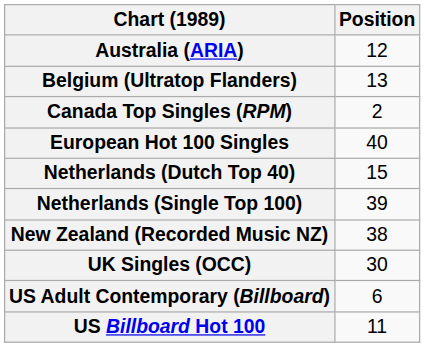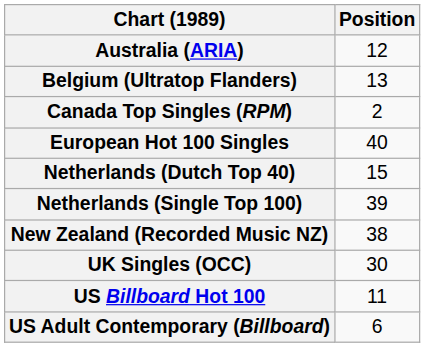 <table class="wikitable sortable plainrowheaders">
 <tr>
 <th scope="col">Chart (1989)</th>
 <th scope="col">Position</th>
 </tr>
 <tr>
 <th scope="row">Australia (<a href='#'>ARIA</a>)</th>
 <td style="text-align:center;">12</td>
 </tr>
 <tr>
 <th scope="row">Belgium (Ultratop Flanders)</th>
 <td style="text-align:center;">13</td>
 </tr>
 <tr>
 <th scope="row">Canada Top Singles (<em>RPM</em>)</th>
 <td style="text-align:center;">2</td>
 </tr>
 <tr>
 <th scope="row">European Hot 100 Singles</th>
 <td style="text-align:center;">40</td>
 </tr>
 <tr>
 <th scope="row">Netherlands (Dutch Top 40)</th>
 <td style="text-align:center;">15</td>
 </tr>
 <tr>
 <th scope="row">Netherlands (Single Top 100)</th>
 <td style="text-align:center;">39</td>
 </tr>
 <tr>
 <th scope="row">New Zealand (Recorded Music NZ)</th>
 <td align="center">38</td>
 </tr>
 <tr>
 <th scope="row">UK Singles (OCC)</th>
 <td align="center">30</td>
 </tr>
 <tr>
+<th scope="row">US <a href='#'><em>Billboard</em> Hot 100</a></th>
+<td align="center">11</td>
+</tr>
+<tr>
 <th scope="row">US Adult Contemporary (<em>Billboard</em>)</th>
 <td align="center">6</td>
 </tr>
-<tr>
-<th scope="row">US <a href='#'><em>Billboard</em> Hot 100</a></th>
-<td align="center">11</td>
-</tr>
 </table>
